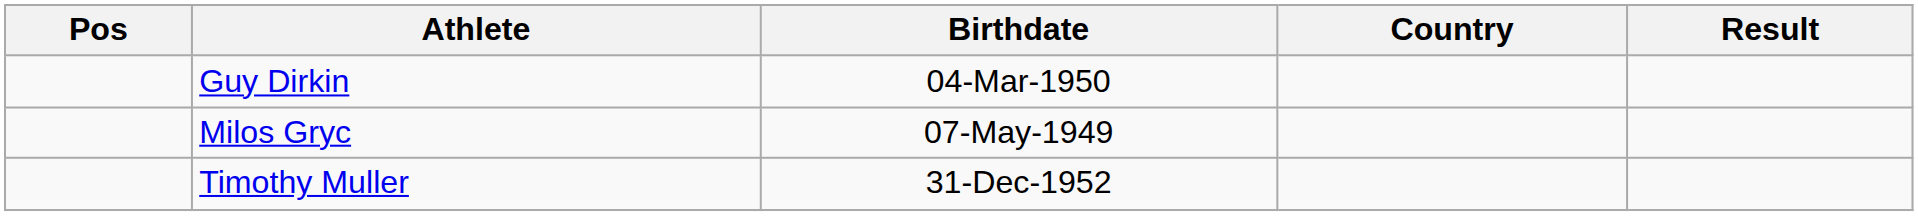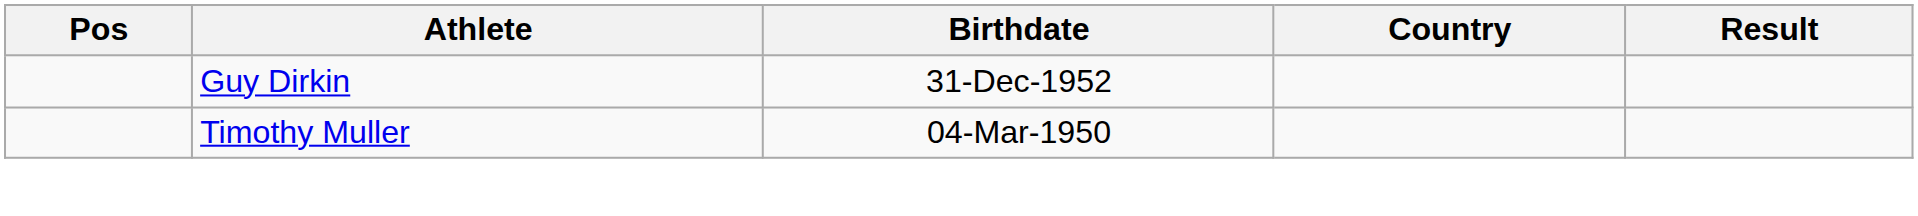 <table class="wikitable"  style="text-align:center; width:60%;">
 <tr>
 <th>Pos</th>
 <th>Athlete</th>
 <th>Birthdate</th>
 <th>Country</th>
 <th>Result</th>
 </tr>
 <tr>
 <td align=center></td>
 <td align=left><a href='#'>Guy Dirkin</a></td>
-<td>04-Mar-1950</td>
-<td align=left></td>
-<td></td>
-</tr>
-<tr>
-<td align=center></td>
-<td align=left><a href='#'>Milos Gryc</a></td>
-<td>07-May-1949</td>
+<td>31-Dec-1952</td>
 <td align=left></td>
 <td></td>
 </tr>
 <tr>
 <td align=center></td>
 <td align=left><a href='#'>Timothy Muller</a></td>
-<td>31-Dec-1952</td>
+<td>04-Mar-1950</td>
 <td align=left></td>
 <td></td>
 </tr>
 </table>
